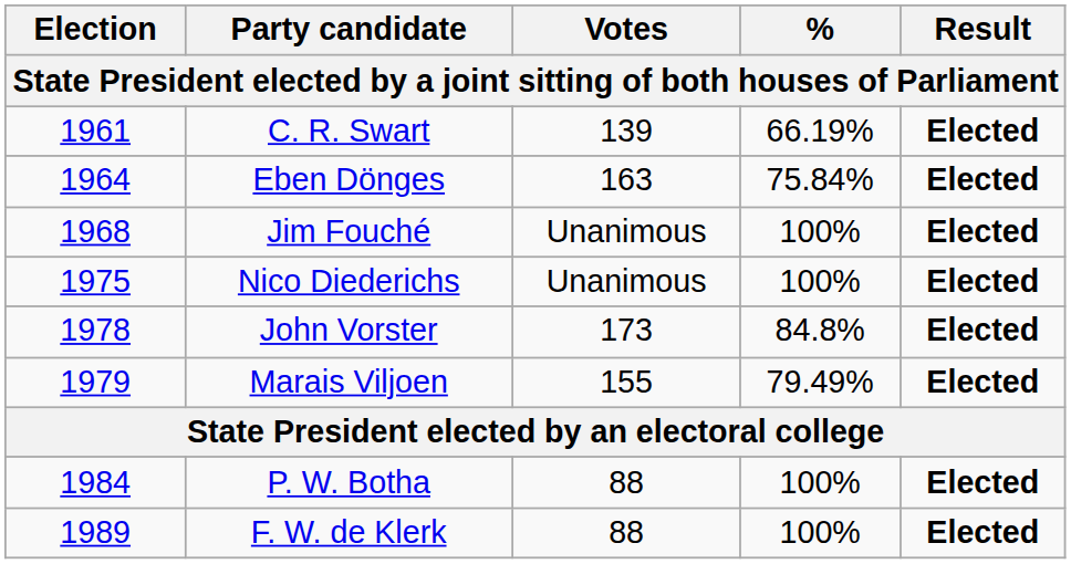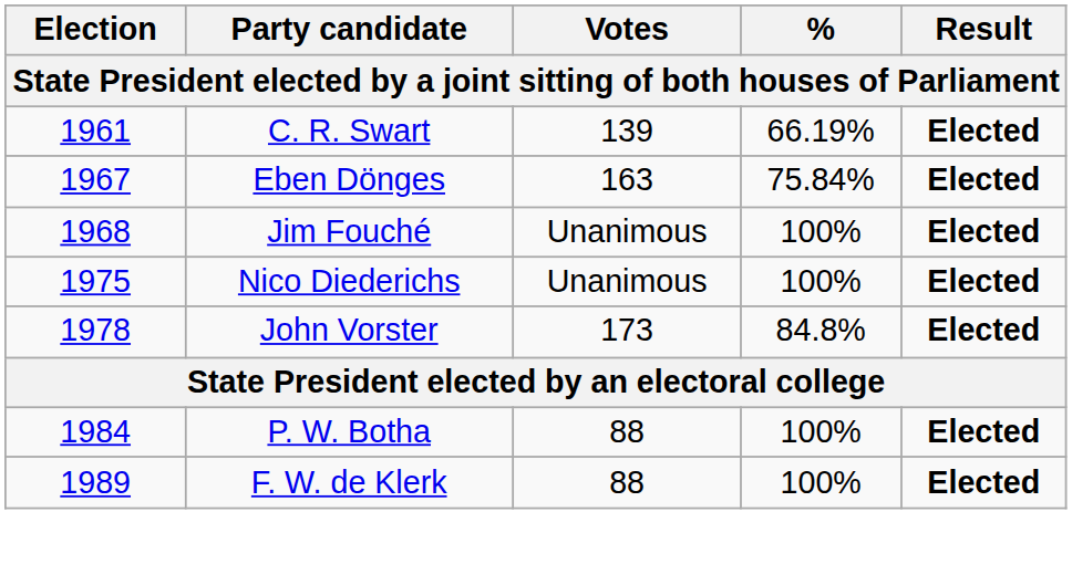 <table class="wikitable" style="text-align:center">
 <tr>
 <th>Election</th>
 <th>Party candidate</th>
 <th>Votes</th>
 <th>%</th>
 <th>Result</th>
 </tr>
 <tr>
 <th colspan=5>State President elected by a joint sitting of both houses of Parliament</th>
 </tr>
 <tr>
 <td><a href='#'>1961</a></td>
 <td><a href='#'>C. R. Swart</a></td>
 <td>139</td>
 <td>66.19%</td>
 <td><strong>Elected</strong> </td>
 </tr>
 <tr>
-<td><a href='#'>1964</a></td>
+<td><a href='#'>1967</a></td>
 <td><a href='#'>Eben Dönges</a></td>
 <td>163</td>
 <td>75.84%</td>
 <td><strong>Elected</strong> </td>
 </tr>
 <tr>
 <td><a href='#'>1968</a></td>
 <td><a href='#'>Jim Fouché</a></td>
 <td>Unanimous</td>
 <td>100%</td>
 <td><strong>Elected</strong> </td>
 </tr>
 <tr>
 <td><a href='#'>1975</a></td>
 <td><a href='#'>Nico Diederichs</a></td>
 <td>Unanimous</td>
 <td>100%</td>
 <td><strong>Elected</strong> </td>
 </tr>
 <tr>
 <td><a href='#'>1978</a></td>
 <td><a href='#'>John Vorster</a></td>
 <td>173</td>
 <td>84.8%</td>
 <td><strong>Elected</strong> </td>
 </tr>
 <tr>
-<td><a href='#'>1979</a></td>
-<td><a href='#'>Marais Viljoen</a></td>
-<td>155</td>
-<td>79.49%</td>
-<td><strong>Elected</strong> </td>
-</tr>
-<tr>
 <th colspan=5>State President elected by an electoral college</th>
 </tr>
 <tr>
 <td><a href='#'>1984</a></td>
 <td><a href='#'>P. W. Botha</a></td>
 <td>88</td>
 <td>100%</td>
 <td><strong>Elected</strong> </td>
 </tr>
 <tr>
 <td><a href='#'>1989</a></td>
 <td><a href='#'>F. W. de Klerk</a></td>
 <td>88</td>
 <td>100%</td>
 <td><strong>Elected</strong> </td>
 </tr>
 </table>
